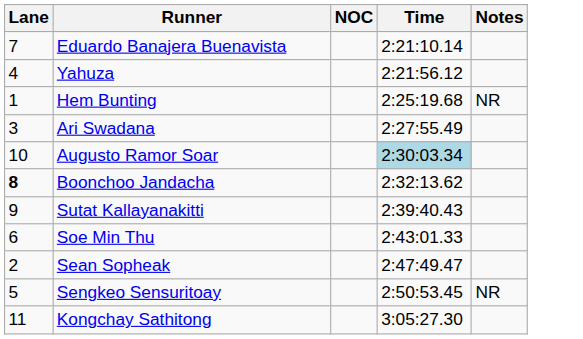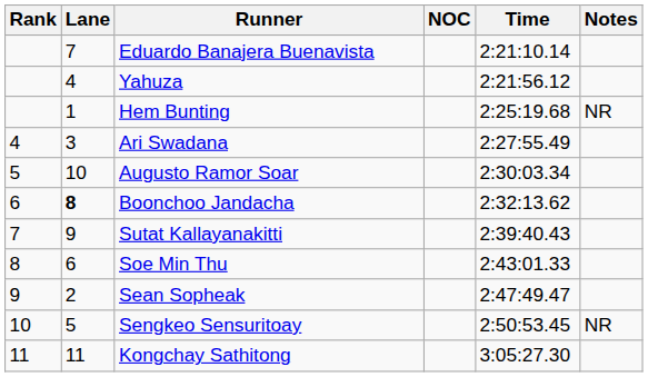 <table class="wikitable sortable" style="text-align:Left">
 <tr>
+<th width=10>Rank</th>
 <th width=10>Lane</th>
 <th width=250>Runner</th>
 <th width=10>NOC</th>
 <th width=80>Time</th>
 <th width=10>Notes</th>
 </tr>
 <tr>
+<td></td>
 <td>7</td>
 <td><a href='#'>Eduardo Banajera Buenavista</a></td>
 <td></td>
 <td>2:21:10.14</td>
 <td></td>
 </tr>
 <tr>
+<td></td>
 <td>4</td>
 <td><a href='#'>Yahuza</a></td>
 <td></td>
 <td>2:21:56.12</td>
 <td></td>
 </tr>
 <tr>
+<td></td>
 <td>1</td>
 <td><a href='#'>Hem Bunting</a></td>
 <td></td>
 <td>2:25:19.68</td>
 <td>NR</td>
 </tr>
 <tr>
+<td>4</td>
 <td>3</td>
 <td><a href='#'>Ari Swadana</a></td>
 <td></td>
 <td>2:27:55.49</td>
 <td></td>
 </tr>
 <tr>
+<td>5</td>
 <td>10</td>
 <td><a href='#'>Augusto Ramor Soar</a></td>
 <td></td>
-<td style="background: lightblue;">2:30:03.34</td>
+<td>2:30:03.34</td>
 <td></td>
 </tr>
 <tr>
+<td>6</td>
 <td><strong>8</strong></td>
 <td><a href='#'>Boonchoo Jandacha</a></td>
 <td></td>
 <td>2:32:13.62</td>
 <td></td>
 </tr>
 <tr>
+<td>7</td>
 <td>9</td>
 <td><a href='#'>Sutat Kallayanakitti</a></td>
 <td></td>
 <td>2:39:40.43</td>
 <td></td>
 </tr>
 <tr>
+<td>8</td>
 <td>6</td>
 <td><a href='#'>Soe Min Thu</a></td>
 <td></td>
 <td>2:43:01.33</td>
 <td></td>
 </tr>
 <tr>
+<td>9</td>
 <td>2</td>
 <td><a href='#'>Sean Sopheak</a></td>
 <td></td>
 <td>2:47:49.47</td>
 <td></td>
 </tr>
 <tr>
+<td>10</td>
 <td>5</td>
 <td><a href='#'>Sengkeo Sensuritoay</a></td>
 <td></td>
 <td>2:50:53.45</td>
 <td>NR</td>
 </tr>
 <tr>
 <td>11</td>
+<td>11</td>
 <td><a href='#'>Kongchay Sathitong</a></td>
 <td></td>
 <td>3:05:27.30</td>
 <td></td>
 </tr>
 </table>
